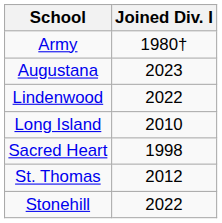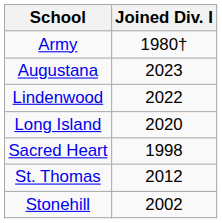 <table class="wikitable" style="text-align:center">
 <tr>
 <th>School</th>
 <th>Joined Div. I</th>
 </tr>
 <tr>
 <td><a href='#'>Army</a></td>
 <td>1980†</td>
 </tr>
 <tr>
 <td><a href='#'>Augustana</a></td>
 <td>2023</td>
 </tr>
 <tr>
 <td><a href='#'>Lindenwood</a></td>
 <td>2022</td>
 </tr>
 <tr>
 <td><a href='#'>Long Island</a></td>
-<td>2010</td>
+<td>2020</td>
 </tr>
 <tr>
 <td><a href='#'>Sacred Heart</a></td>
 <td>1998</td>
 </tr>
 <tr>
 <td><a href='#'>St. Thomas</a></td>
 <td>2012</td>
 </tr>
 <tr>
 <td><a href='#'>Stonehill</a></td>
-<td>2022</td>
+<td>2002</td>
 </tr>
 </table>
